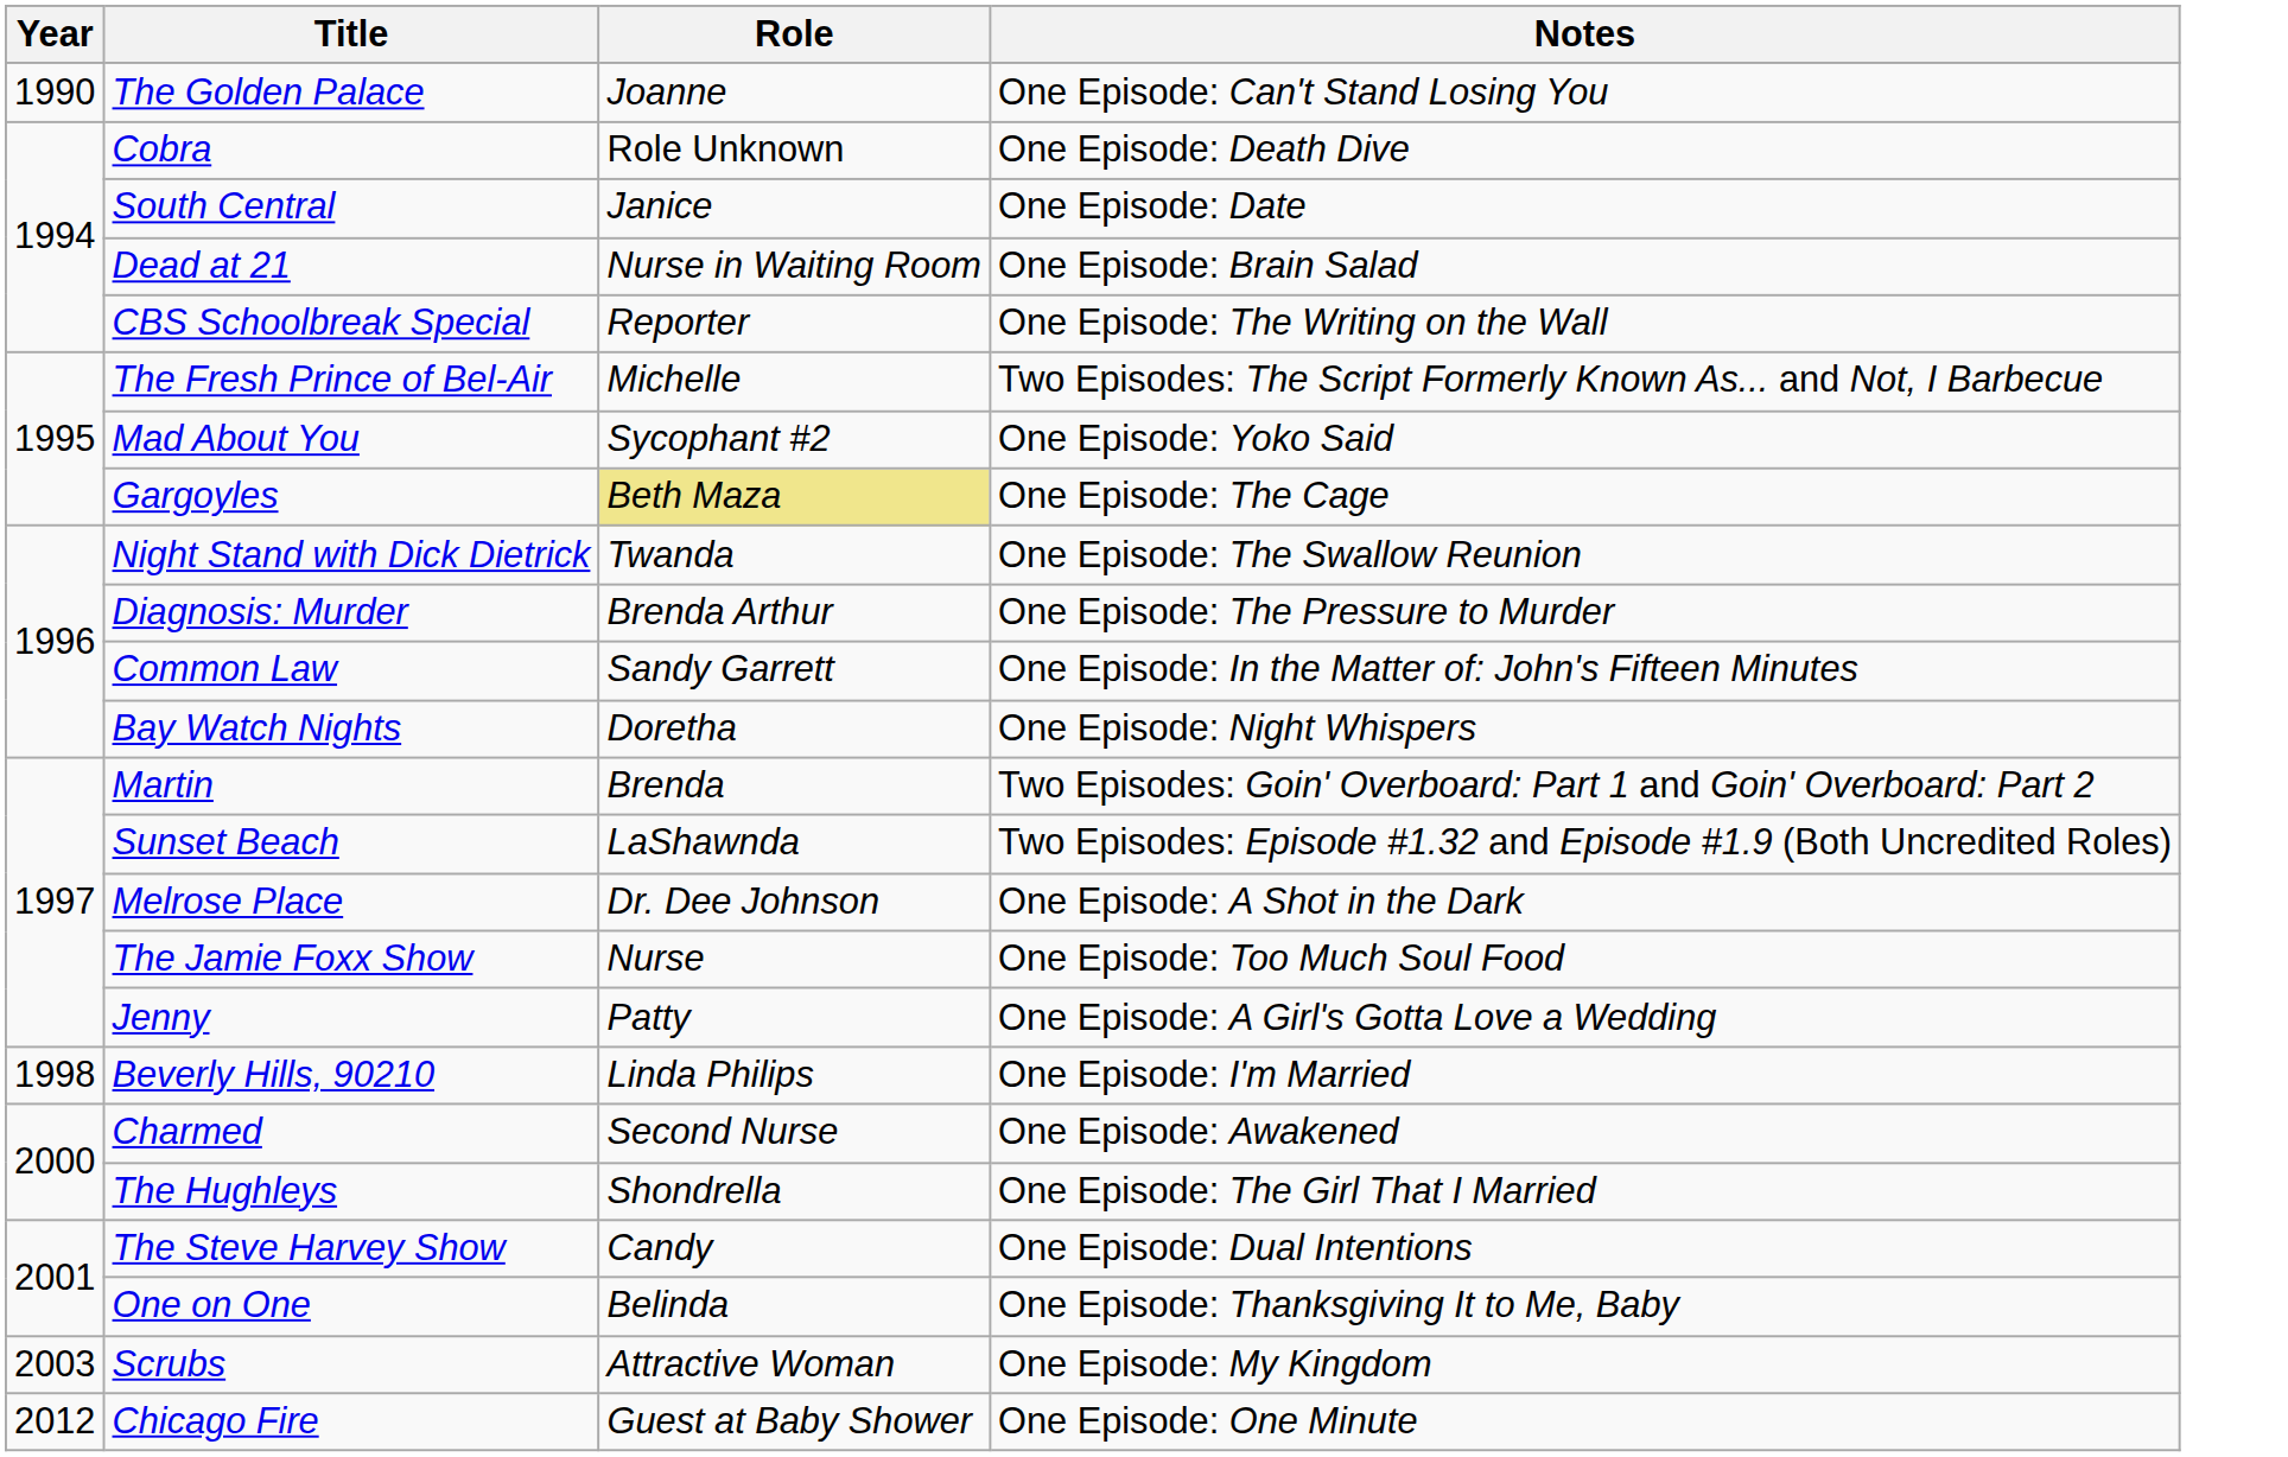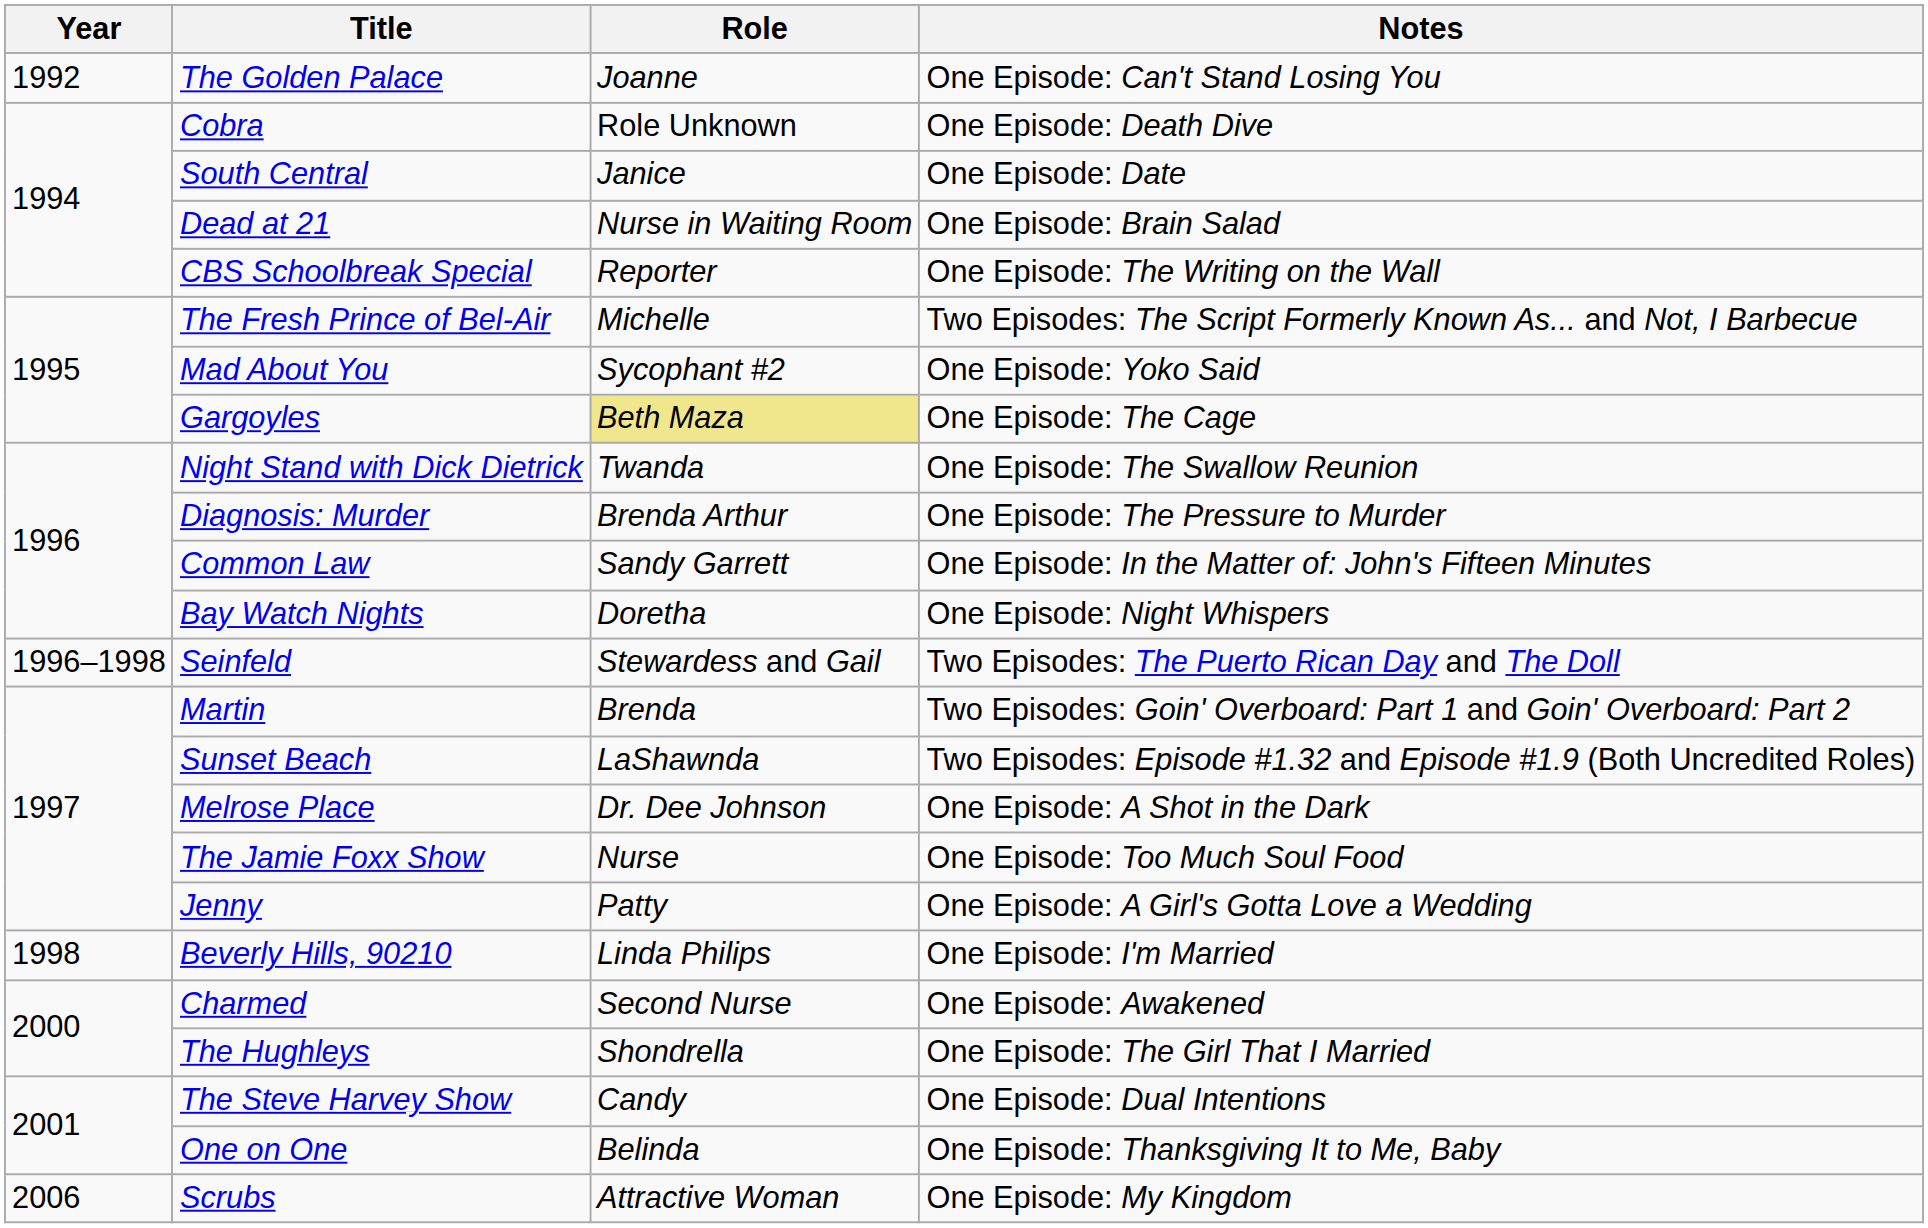 <table class="wikitable">
 <tr>
 <th>Year</th>
 <th>Title</th>
 <th>Role</th>
 <th>Notes</th>
 </tr>
 <tr>
-<td>1990</td>
+<td>1992</td>
 <td><em><a href='#'>The Golden Palace</a></em></td>
 <td><em>Joanne</em></td>
 <td>One Episode: <em>Can't Stand Losing You</em></td>
 </tr>
 <tr>
 <td rowspan=4>1994</td>
 <td><em><a href='#'>Cobra</a></em></td>
 <td>Role Unknown</td>
 <td>One Episode: <em>Death Dive</em></td>
 </tr>
 <tr>
 <td><em><a href='#'>South Central</a></em></td>
 <td><em>Janice</em></td>
 <td>One Episode: <em>Date</em></td>
 </tr>
 <tr>
 <td><em><a href='#'>Dead at 21</a></em></td>
 <td><em>Nurse in Waiting Room</em></td>
 <td>One Episode: <em>Brain Salad</em></td>
 </tr>
 <tr>
 <td><em><a href='#'>CBS Schoolbreak Special</a></em></td>
 <td><em>Reporter</em></td>
 <td>One Episode: <em>The Writing on the Wall</em></td>
 </tr>
 <tr>
 <td rowspan=3>1995</td>
 <td><em><a href='#'>The Fresh Prince of Bel-Air</a></em></td>
 <td><em>Michelle</em></td>
 <td>Two Episodes: <em>The Script Formerly Known As...</em> and <em>Not, I Barbecue</em></td>
 </tr>
 <tr>
 <td><em><a href='#'>Mad About You</a></em></td>
 <td><em>Sycophant #2</em></td>
 <td>One Episode: <em>Yoko Said</em></td>
 </tr>
 <tr>
 <td><em><a href='#'>Gargoyles</a></em></td>
 <td style="background: khaki;"><em>Beth Maza</em></td>
 <td>One Episode: <em>The Cage</em></td>
 </tr>
 <tr>
 <td rowspan=4>1996</td>
 <td><em><a href='#'>Night Stand with Dick Dietrick</a></em></td>
 <td><em>Twanda</em></td>
 <td>One Episode: <em>The Swallow Reunion</em></td>
 </tr>
 <tr>
 <td><em><a href='#'>Diagnosis: Murder</a></em></td>
 <td><em>Brenda Arthur</em></td>
 <td>One Episode: <em>The Pressure to Murder</em></td>
 </tr>
 <tr>
 <td><em><a href='#'>Common Law</a></em></td>
 <td><em>Sandy Garrett</em></td>
 <td>One Episode: <em>In the Matter of: John's Fifteen Minutes</em></td>
 </tr>
 <tr>
 <td><em><a href='#'>Bay Watch Nights</a></em></td>
 <td><em>Doretha</em></td>
 <td>One Episode: <em>Night Whispers</em></td>
 </tr>
 <tr>
+<td>1996–1998</td>
+<td><em><a href='#'>Seinfeld</a></em></td>
+<td><em>Stewardess</em> and <em>Gail</em></td>
+<td>Two Episodes: <em><a href='#'>The Puerto Rican Day</a></em> and <em><a href='#'>The Doll</a></em></td>
+</tr>
+<tr>
 <td rowspan=5>1997</td>
 <td><em><a href='#'>Martin</a></em></td>
 <td><em>Brenda</em></td>
 <td>Two Episodes: <em>Goin' Overboard: Part 1</em> and <em>Goin' Overboard: Part 2</em></td>
 </tr>
 <tr>
 <td><em><a href='#'>Sunset Beach</a></em></td>
 <td><em>LaShawnda</em></td>
 <td>Two Episodes: <em>Episode #1.32</em> and <em>Episode #1.9</em> (Both Uncredited Roles)</td>
 </tr>
 <tr>
 <td><em><a href='#'>Melrose Place</a></em></td>
 <td><em>Dr. Dee Johnson</em></td>
 <td>One Episode: <em>A Shot in the Dark</em></td>
 </tr>
 <tr>
 <td><em><a href='#'>The Jamie Foxx Show</a></em></td>
 <td><em>Nurse</em></td>
 <td>One Episode: <em>Too Much Soul Food</em></td>
 </tr>
 <tr>
 <td><em><a href='#'>Jenny</a></em></td>
 <td><em>Patty</em></td>
 <td>One Episode: <em> A Girl's Gotta Love a Wedding</em></td>
 </tr>
 <tr>
 <td>1998</td>
 <td><em><a href='#'>Beverly Hills, 90210</a></em></td>
 <td><em>Linda Philips</em></td>
 <td>One Episode: <em>I'm Married</em></td>
 </tr>
 <tr>
 <td rowspan=2>2000</td>
 <td><em><a href='#'>Charmed</a></em></td>
 <td><em>Second Nurse</em></td>
 <td>One Episode: <em>Awakened</em></td>
 </tr>
 <tr>
 <td><em><a href='#'>The Hughleys</a></em></td>
 <td><em>Shondrella</em></td>
 <td>One Episode: <em>The Girl That I Married</em></td>
 </tr>
 <tr>
 <td rowspan=2>2001</td>
 <td><em><a href='#'>The Steve Harvey Show</a></em></td>
 <td><em>Candy</em></td>
 <td>One Episode: <em>Dual Intentions</em></td>
 </tr>
 <tr>
 <td><em><a href='#'>One on One</a></em></td>
 <td><em>Belinda</em></td>
 <td>One Episode: <em>Thanksgiving It to Me, Baby</em></td>
 </tr>
 <tr>
-<td>2003</td>
+<td>2006</td>
 <td><em><a href='#'>Scrubs</a></em></td>
 <td><em>Attractive Woman</em></td>
 <td>One Episode: <em>My Kingdom</em></td>
 </tr>
-<tr>
-<td>2012</td>
-<td><em><a href='#'>Chicago Fire</a></em></td>
-<td><em>Guest at Baby Shower</em></td>
-<td>One Episode: <em>One Minute</em></td>
-</tr>
 </table>
